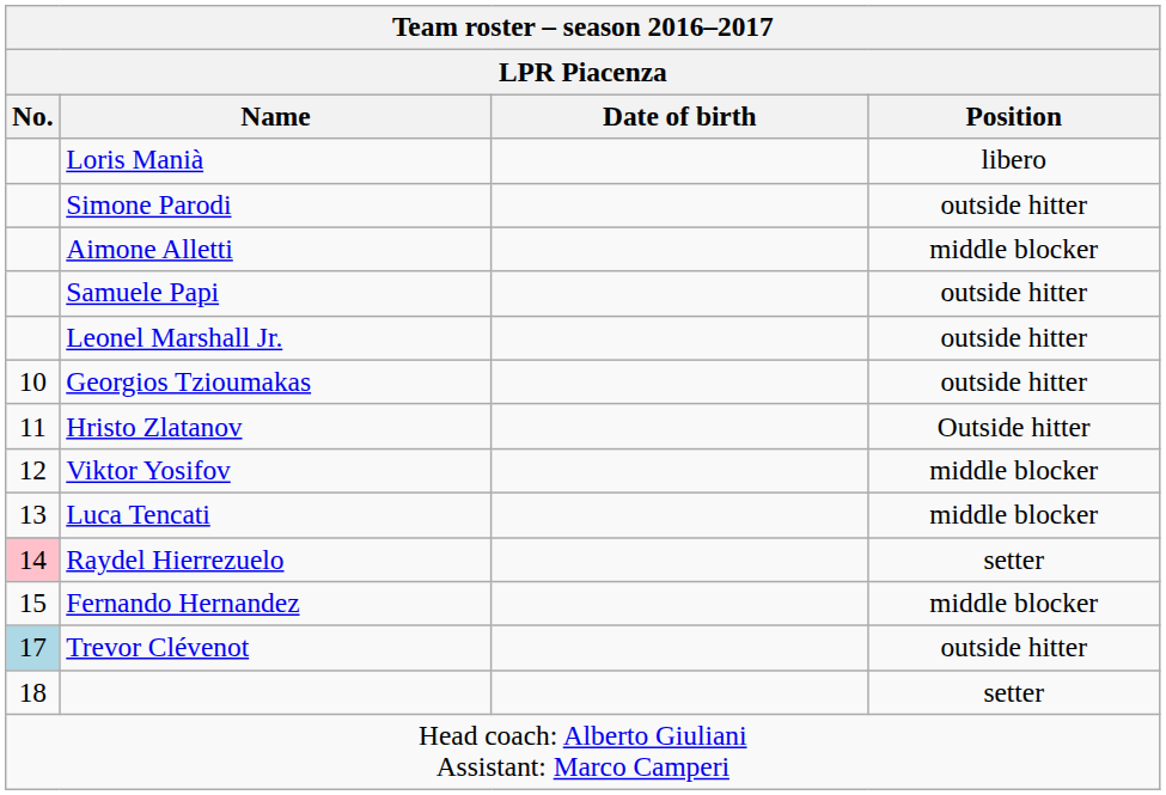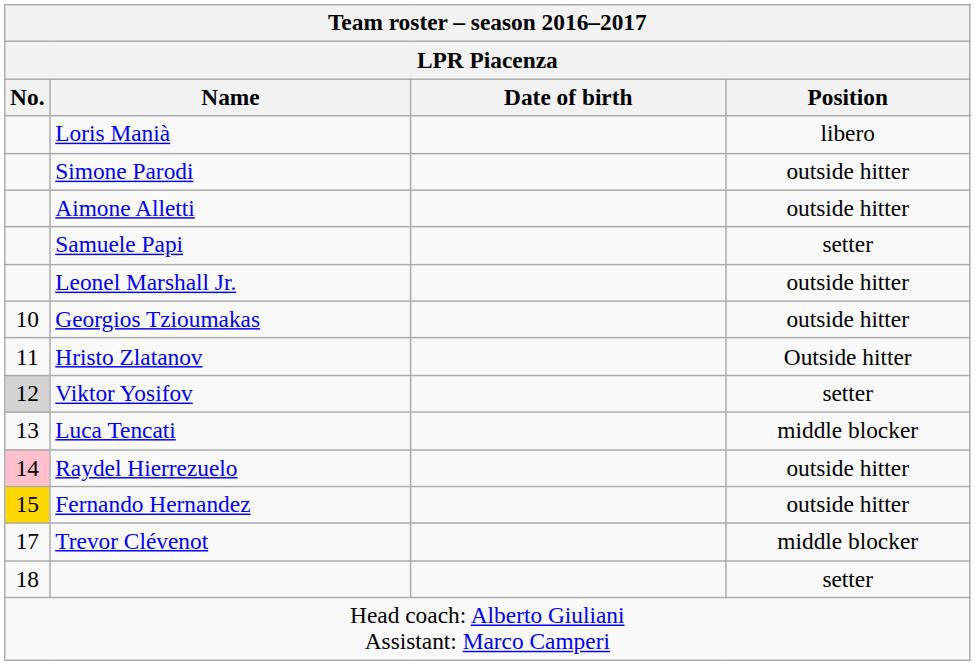 <table class="wikitable collapsible collapsed sortable" style="font-size:100%; text-align:center;">
 <tr>
 <th colspan=6>Team roster – season 2016–2017</th>
 </tr>
 <tr>
 <th colspan=6>LPR Piacenza</th>
 </tr>
 <tr>
 <th>No.</th>
 <th style="width:15em">Name</th>
 <th style="width:13em">Date of birth</th>
 <th style="width:10em">Position</th>
 </tr>
 <tr>
 <td></td>
 <td style="text-align:left"> <a href='#'>Loris Manià</a></td>
 <td style="text-align:right"></td>
 <td>libero</td>
 </tr>
 <tr>
 <td></td>
 <td style="text-align:left"> <a href='#'>Simone Parodi</a></td>
 <td style="text-align:right"></td>
 <td>outside hitter</td>
 </tr>
 <tr>
 <td></td>
 <td style="text-align:left"> <a href='#'>Aimone Alletti</a></td>
 <td style="text-align:right"></td>
-<td>middle blocker</td>
+<td>outside hitter</td>
 </tr>
 <tr>
 <td></td>
 <td style="text-align:left"> <a href='#'>Samuele Papi</a></td>
 <td style="text-align:right"></td>
-<td>outside hitter</td>
+<td>setter</td>
 </tr>
 <tr>
 <td></td>
 <td style="text-align:left"> <a href='#'>Leonel Marshall Jr.</a></td>
 <td style="text-align:right"></td>
 <td>outside hitter</td>
 </tr>
 <tr>
 <td>10</td>
 <td style="text-align:left"> <a href='#'>Georgios Tzioumakas</a></td>
 <td style="text-align:right"></td>
 <td>outside hitter</td>
 </tr>
 <tr>
 <td>11</td>
 <td style="text-align:left"> <a href='#'>Hristo Zlatanov</a></td>
 <td style="text-align:right"></td>
 <td>Outside hitter</td>
 </tr>
 <tr>
-<td>12</td>
+<td style="background: lightgrey;">12</td>
 <td style="text-align:left"> <a href='#'>Viktor Yosifov</a></td>
 <td style="text-align:right"></td>
-<td>middle blocker</td>
+<td>setter</td>
 </tr>
 <tr>
 <td>13</td>
 <td style="text-align:left"> <a href='#'>Luca Tencati</a></td>
 <td style="text-align:right"></td>
 <td>middle blocker</td>
 </tr>
 <tr>
 <td style="background: pink;">14</td>
 <td style="text-align:left"> <a href='#'>Raydel Hierrezuelo</a></td>
 <td style="text-align:right"></td>
-<td>setter</td>
+<td>outside hitter</td>
 </tr>
 <tr>
-<td>15</td>
+<td style="background: gold;">15</td>
 <td style="text-align:left"> <a href='#'>Fernando Hernandez</a></td>
 <td style="text-align:right"></td>
-<td>middle blocker</td>
+<td>outside hitter</td>
 </tr>
 <tr>
-<td style="background: lightblue;">17</td>
+<td>17</td>
 <td style="text-align:left"> <a href='#'>Trevor Clévenot</a></td>
 <td style="text-align:right"></td>
-<td>outside hitter</td>
+<td>middle blocker</td>
 </tr>
 <tr>
 <td>18</td>
 <td style="text-align:left"> </td>
 <td style="text-align:right"></td>
 <td>setter</td>
 </tr>
 <tr>
 <td colspan=4>Head coach: <a href='#'>Alberto Giuliani</a><br>Assistant: <a href='#'>Marco Camperi</a></td>
 </tr>
 </table>
